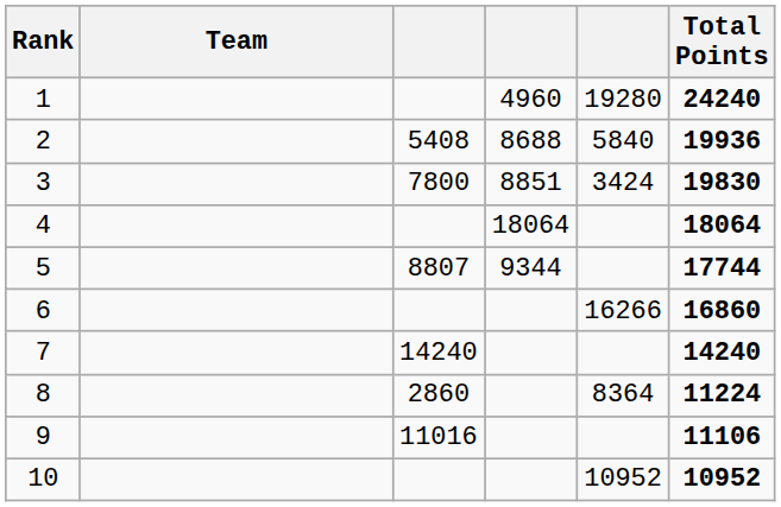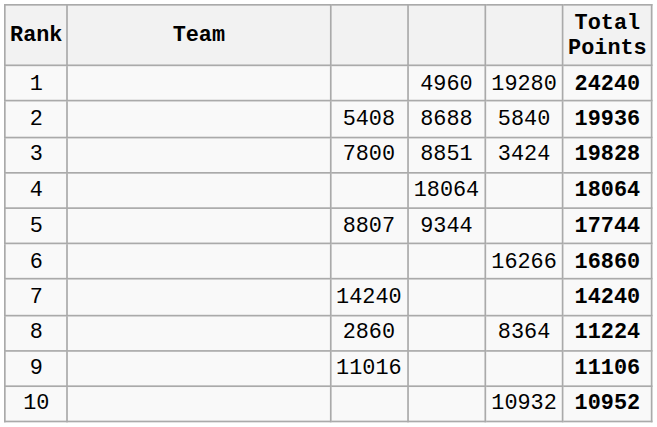 <table class="wikitable sortable" style="text-align:center">
 <tr>
 <th width=20>Rank</th>
 <th width=150>Team</th>
 <th width=40></th>
 <th width=40></th>
 <th width=40></th>
 <th width=40>Total<br>Points</th>
 </tr>
 <tr>
 <td>1</td>
 <td align=left></td>
 <td></td>
 <td>4960</td>
 <td>19280</td>
 <td><strong>24240</strong></td>
 </tr>
 <tr>
 <td>2</td>
 <td align=left></td>
 <td>5408</td>
 <td>8688</td>
 <td>5840</td>
 <td><strong>19936</strong></td>
 </tr>
 <tr>
 <td>3</td>
 <td align=left></td>
 <td>7800</td>
 <td>8851</td>
 <td>3424</td>
-<td><strong>19830</strong></td>
+<td><strong>19828</strong></td>
 </tr>
 <tr>
 <td>4</td>
 <td align=left></td>
 <td></td>
 <td>18064</td>
 <td></td>
 <td><strong>18064</strong></td>
 </tr>
 <tr>
 <td>5</td>
 <td align=left></td>
 <td>8807</td>
 <td>9344</td>
 <td></td>
 <td><strong>17744</strong></td>
 </tr>
 <tr>
 <td>6</td>
 <td align=left></td>
 <td></td>
 <td></td>
 <td>16266</td>
 <td><strong>16860</strong></td>
 </tr>
 <tr>
 <td>7</td>
 <td align=left></td>
 <td>14240</td>
 <td></td>
 <td></td>
 <td><strong>14240</strong></td>
 </tr>
 <tr>
 <td>8</td>
 <td align=left></td>
 <td>2860</td>
 <td></td>
 <td>8364</td>
 <td><strong>11224</strong></td>
 </tr>
 <tr>
 <td>9</td>
 <td align=left></td>
 <td>11016</td>
 <td></td>
 <td></td>
 <td><strong>11106</strong></td>
 </tr>
 <tr>
 <td>10</td>
 <td align=left></td>
 <td></td>
 <td></td>
-<td>10952</td>
+<td>10932</td>
 <td><strong>10952</strong></td>
 </tr>
 </table>
